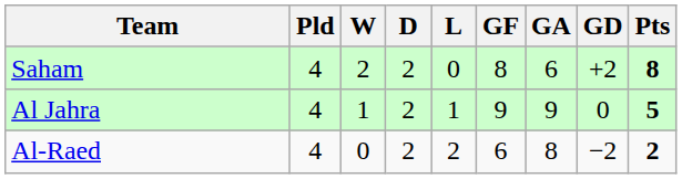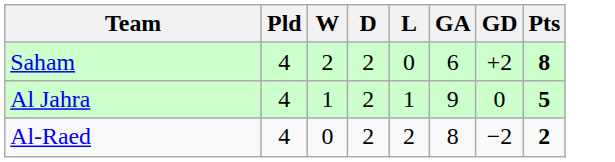 <table class="wikitable" style="text-align:center;">
 <tr>
 <th width=165>Team</th>
 <th width=20>Pld</th>
 <th width=20>W</th>
 <th width=20>D</th>
 <th width=20>L</th>
-<th width=20>GF</th>
 <th width=20>GA</th>
 <th width=20>GD</th>
 <th width=20>Pts</th>
 </tr>
 <tr bgcolor=ccffcc>
 <td style="text-align:left;"> <a href='#'>Saham</a></td>
 <td>4</td>
 <td>2</td>
 <td>2</td>
 <td>0</td>
-<td>8</td>
 <td>6</td>
 <td>+2</td>
 <td><strong>8</strong></td>
 </tr>
 <tr bgcolor=ccffcc>
 <td style="text-align:left;"> <a href='#'>Al Jahra</a></td>
 <td>4</td>
 <td>1</td>
 <td>2</td>
 <td>1</td>
 <td>9</td>
-<td>9</td>
 <td>0</td>
 <td><strong>5</strong></td>
 </tr>
 <tr>
 <td style="text-align:left;"> <a href='#'>Al-Raed</a></td>
 <td>4</td>
 <td>0</td>
 <td>2</td>
 <td>2</td>
-<td>6</td>
 <td>8</td>
 <td>−2</td>
 <td><strong>2</strong></td>
 </tr>
 </table>
